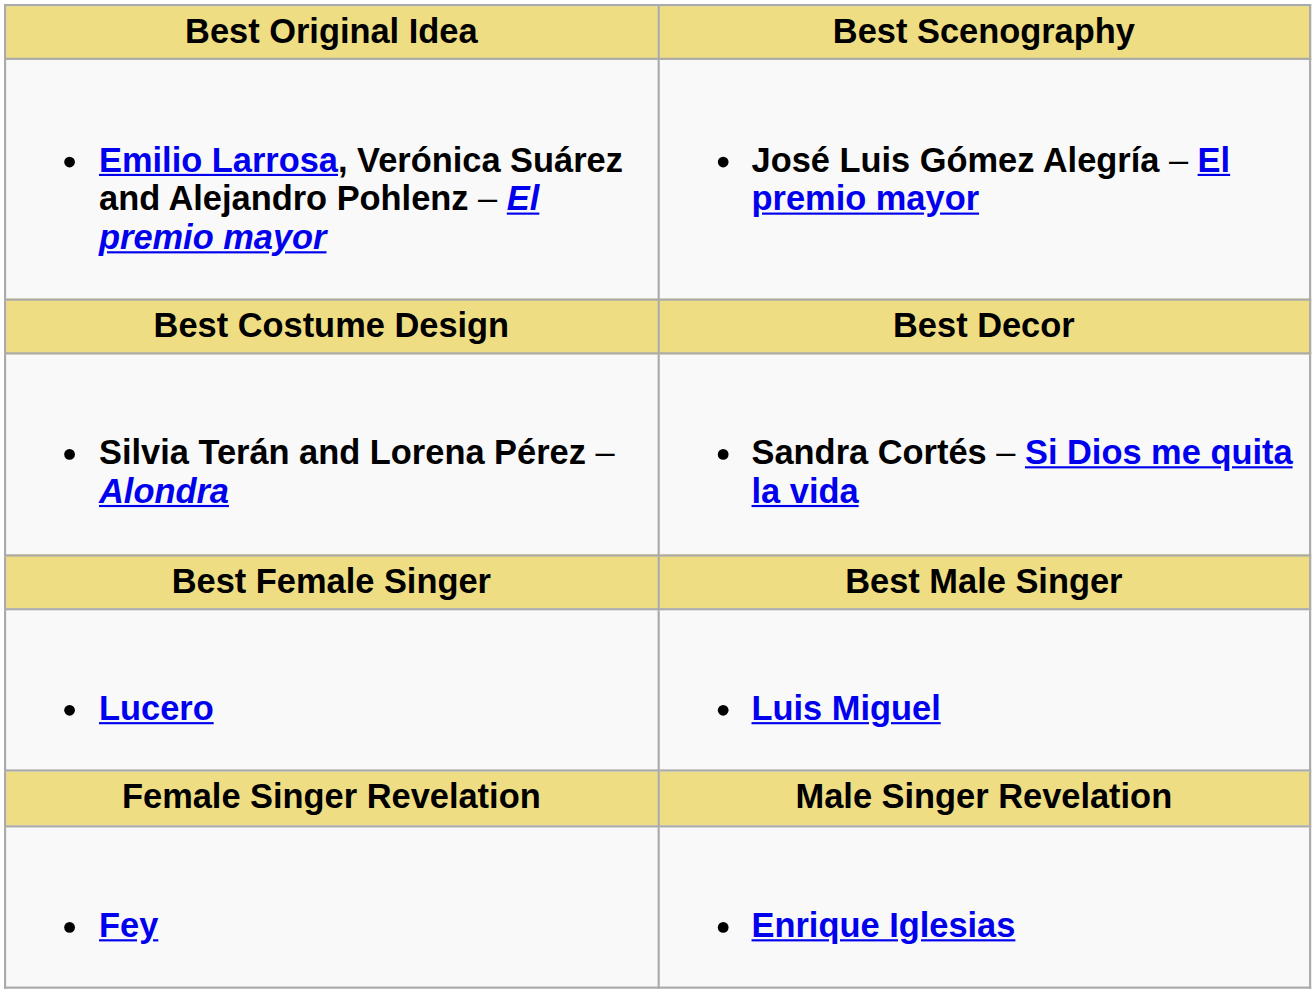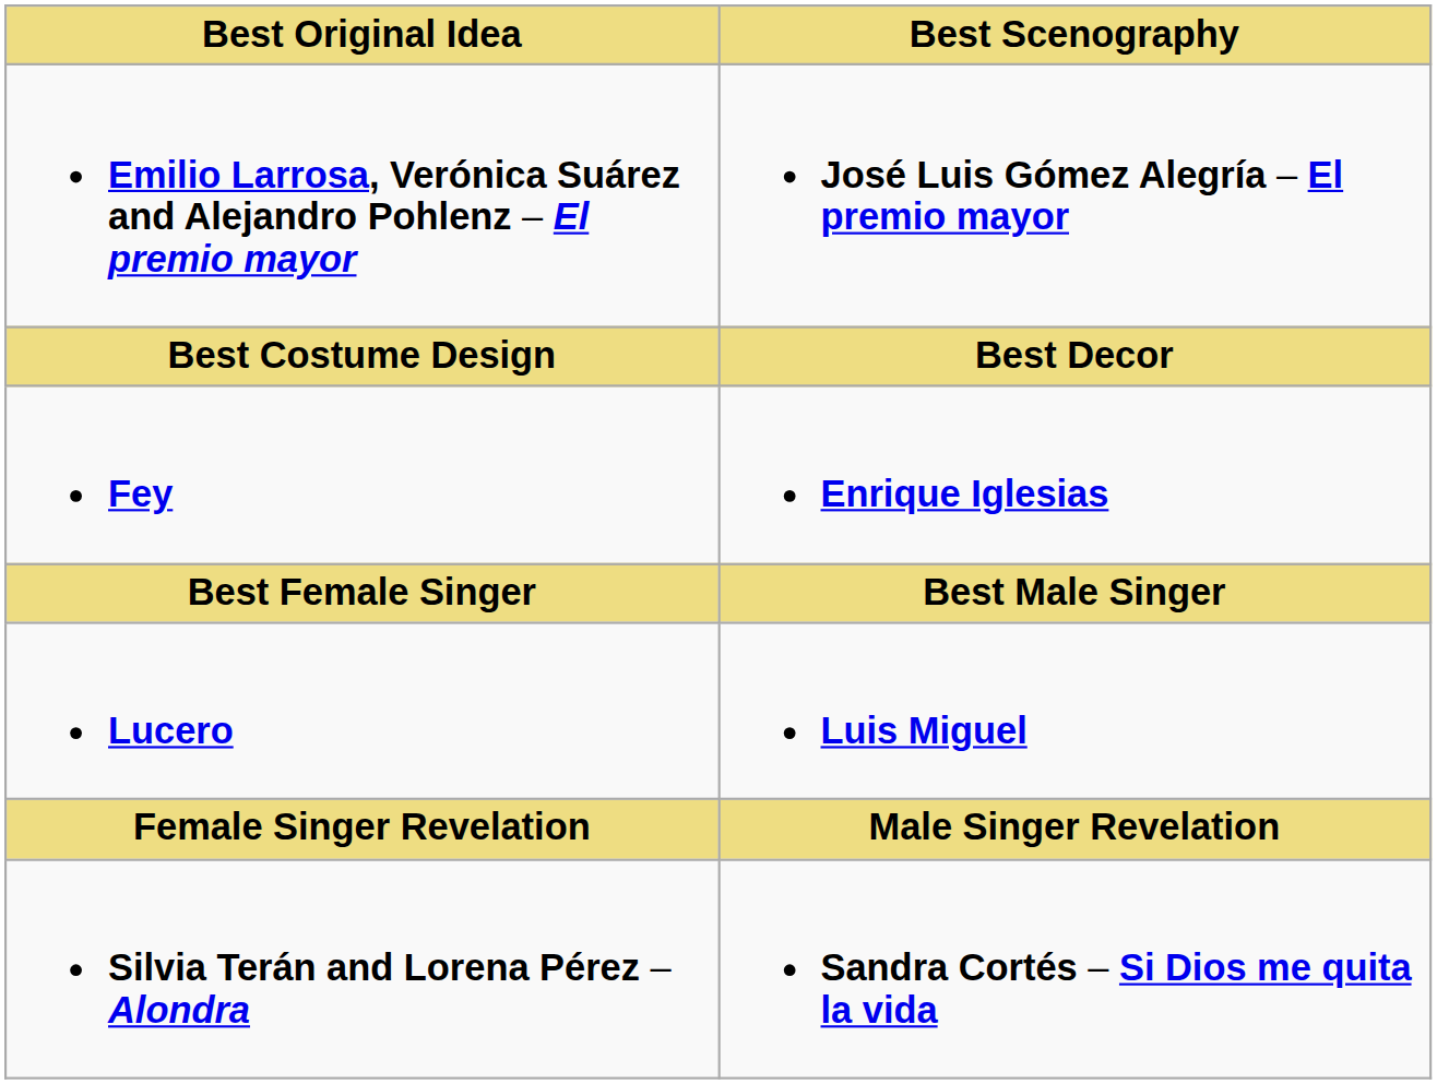 <table class="wikitable">
 <tr>
 <th style="background:#EEDD82; width:50%">Best Original Idea</th>
 <th style="background:#EEDD82; width:50%">Best Scenography</th>
 </tr>
 <tr>
 <td valign="top"><br><ul><li><strong><a href='#'>Emilio Larrosa</a>, Verónica Suárez and Alejandro Pohlenz</strong> – <strong><em><a href='#'>El premio mayor</a></em></strong></li></ul></td>
 <td valign="top"><br><ul><li><strong>José Luis Gómez Alegría</strong> – <strong><a href='#'>El premio mayor</a></strong></li></ul></td>
 </tr>
 <tr>
 <th style="background:#EEDD82; width:50%">Best Costume Design</th>
 <th style="background:#EEDD82; width:50%">Best Decor</th>
 </tr>
 <tr>
-<td valign="top"><br><ul><li><strong>Silvia Terán and Lorena Pérez</strong> – <strong><em><a href='#'>Alondra</a></em></strong></li></ul></td>
-<td valign="top"><br><ul><li><strong>Sandra Cortés</strong> – <strong><a href='#'>Si Dios me quita la vida</a></strong></li></ul></td>
+<td valign="top"><br><ul><li><strong><a href='#'>Fey</a></strong></li></ul></td>
+<td valign="top"><br><ul><li><strong><a href='#'>Enrique Iglesias</a></strong></li></ul></td>
 </tr>
 <tr>
 <th style="background:#EEDD82; width:50%">Best Female Singer</th>
 <th style="background:#EEDD82; width:50%">Best Male Singer</th>
 </tr>
 <tr>
 <td valign="top"><br><ul><li><strong><a href='#'>Lucero</a></strong></li></ul></td>
 <td valign="top"><br><ul><li><strong><a href='#'>Luis Miguel</a></strong></li></ul></td>
 </tr>
 <tr>
 <th style="background:#EEDD82; width:50%">Female Singer Revelation</th>
 <th style="background:#EEDD82; width:50%">Male Singer Revelation</th>
 </tr>
 <tr>
-<td valign="top"><br><ul><li><strong><a href='#'>Fey</a></strong></li></ul></td>
-<td valign="top"><br><ul><li><strong><a href='#'>Enrique Iglesias</a></strong></li></ul></td>
+<td valign="top"><br><ul><li><strong>Silvia Terán and Lorena Pérez</strong> – <strong><em><a href='#'>Alondra</a></em></strong></li></ul></td>
+<td valign="top"><br><ul><li><strong>Sandra Cortés</strong> – <strong><a href='#'>Si Dios me quita la vida</a></strong></li></ul></td>
 </tr>
 </table>
